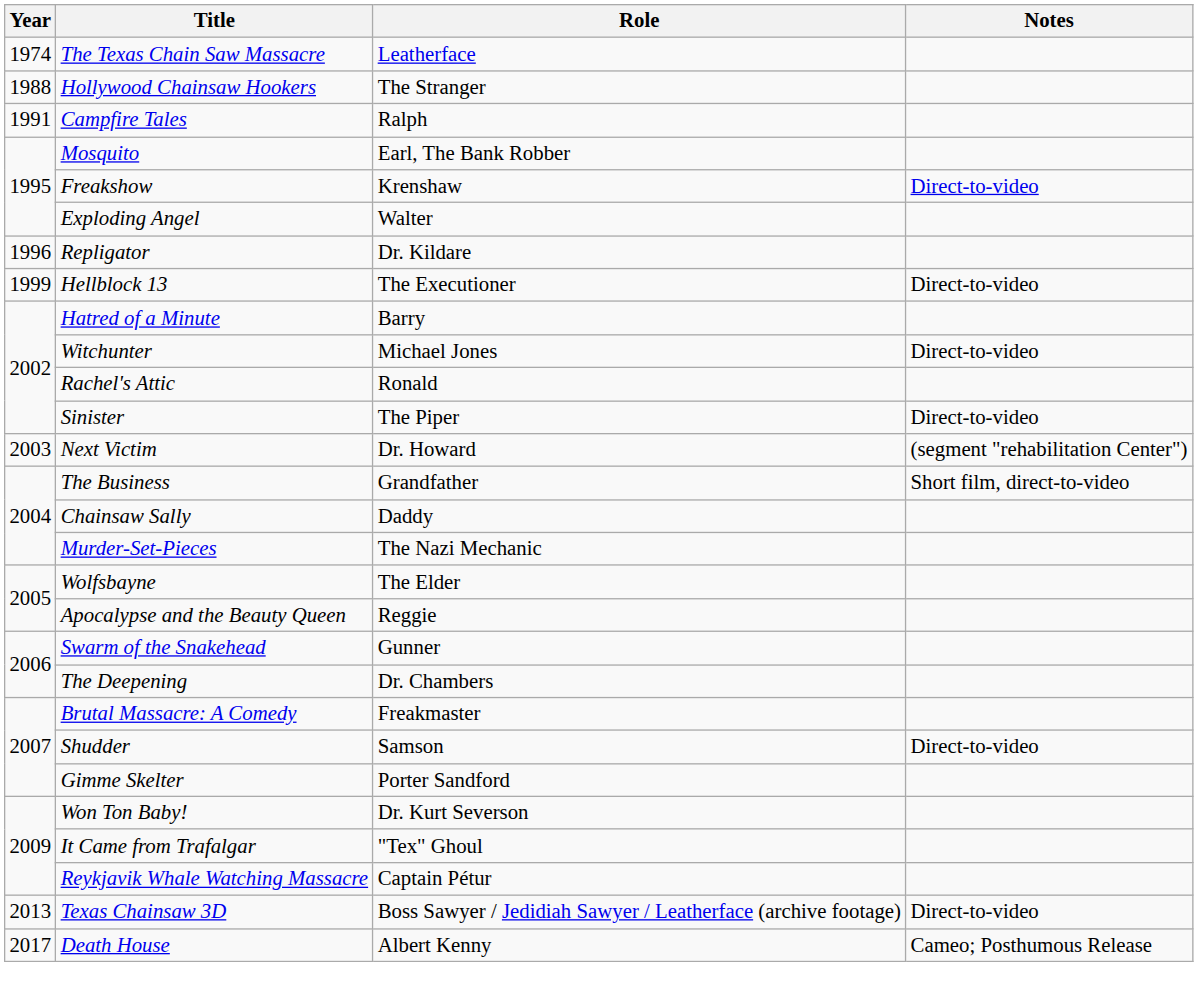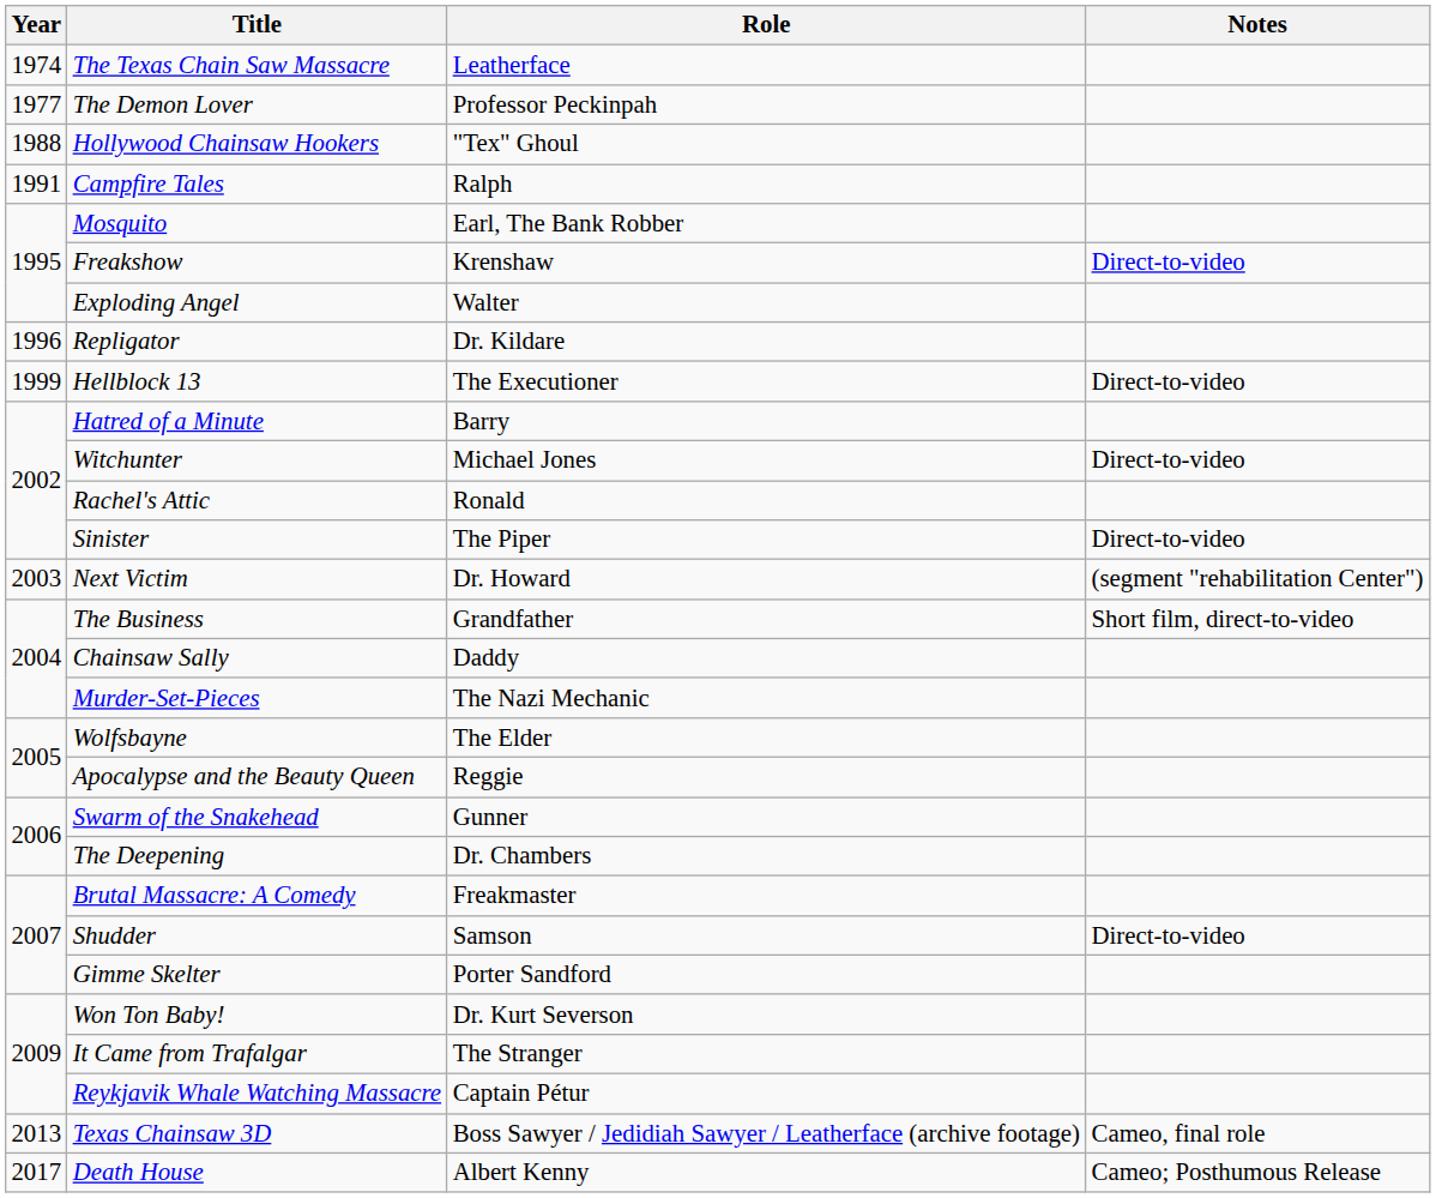 <table class="wikitable sortable">
 <tr>
 <th>Year</th>
 <th>Title</th>
 <th>Role</th>
 <th class="unsortable">Notes</th>
 </tr>
 <tr>
 <td>1974</td>
 <td><em><a href='#'>The Texas Chain Saw Massacre</a></em></td>
 <td><a href='#'>Leatherface</a></td>
 <td></td>
 </tr>
 <tr>
+<td>1977</td>
+<td><em>The Demon Lover</em></td>
+<td>Professor Peckinpah</td>
+<td></td>
+</tr>
+<tr>
 <td>1988</td>
 <td><em><a href='#'>Hollywood Chainsaw Hookers</a></em></td>
-<td>The Stranger</td>
+<td>"Tex" Ghoul</td>
 <td></td>
 </tr>
 <tr>
 <td>1991</td>
 <td><em><a href='#'>Campfire Tales</a></em></td>
 <td>Ralph</td>
 <td></td>
 </tr>
 <tr>
 <td rowspan=3>1995</td>
 <td><em><a href='#'>Mosquito</a></em></td>
 <td>Earl, The Bank Robber</td>
 <td></td>
 </tr>
 <tr>
 <td><em>Freakshow</em></td>
 <td>Krenshaw</td>
 <td><a href='#'>Direct-to-video</a></td>
 </tr>
 <tr>
 <td><em>Exploding Angel</em></td>
 <td>Walter</td>
 <td></td>
 </tr>
 <tr>
 <td>1996</td>
 <td><em>Repligator</em></td>
 <td>Dr. Kildare</td>
 <td></td>
 </tr>
 <tr>
 <td>1999</td>
 <td><em>Hellblock 13</em></td>
 <td>The Executioner</td>
 <td>Direct-to-video</td>
 </tr>
 <tr>
 <td rowspan=4>2002</td>
 <td><em><a href='#'>Hatred of a Minute</a></em></td>
 <td>Barry</td>
 <td></td>
 </tr>
 <tr>
 <td><em>Witchunter</em></td>
 <td>Michael Jones</td>
 <td>Direct-to-video</td>
 </tr>
 <tr>
 <td><em>Rachel's Attic</em></td>
 <td>Ronald</td>
 <td></td>
 </tr>
 <tr>
 <td><em>Sinister</em></td>
 <td>The Piper</td>
 <td>Direct-to-video</td>
 </tr>
 <tr>
 <td>2003</td>
 <td><em>Next Victim</em></td>
 <td>Dr. Howard</td>
 <td>(segment "rehabilitation Center")</td>
 </tr>
 <tr>
 <td rowspan=3>2004</td>
 <td><em>The Business</em></td>
 <td>Grandfather</td>
 <td>Short film, direct-to-video</td>
 </tr>
 <tr>
 <td><em>Chainsaw Sally</em></td>
 <td>Daddy</td>
 <td></td>
 </tr>
 <tr>
 <td><em><a href='#'>Murder-Set-Pieces</a></em></td>
 <td>The Nazi Mechanic</td>
 <td></td>
 </tr>
 <tr>
 <td rowspan=2>2005</td>
 <td><em>Wolfsbayne</em></td>
 <td>The Elder</td>
 <td></td>
 </tr>
 <tr>
 <td><em>Apocalypse and the Beauty Queen</em></td>
 <td>Reggie</td>
 <td></td>
 </tr>
 <tr>
 <td rowspan=2>2006</td>
 <td><em><a href='#'>Swarm of the Snakehead</a></em></td>
 <td>Gunner</td>
 <td></td>
 </tr>
 <tr>
 <td><em>The Deepening</em></td>
 <td>Dr. Chambers</td>
 <td></td>
 </tr>
 <tr>
 <td rowspan=3>2007</td>
 <td><em><a href='#'>Brutal Massacre: A Comedy</a></em></td>
 <td>Freakmaster</td>
 <td></td>
 </tr>
 <tr>
 <td><em>Shudder</em></td>
 <td>Samson</td>
 <td>Direct-to-video</td>
 </tr>
 <tr>
 <td><em> Gimme Skelter</em></td>
 <td>Porter Sandford</td>
 <td></td>
 </tr>
 <tr>
 <td rowspan=3>2009</td>
 <td><em>Won Ton Baby!</em></td>
 <td>Dr. Kurt Severson</td>
 <td></td>
 </tr>
 <tr>
 <td><em>It Came from Trafalgar</em></td>
-<td>"Tex" Ghoul</td>
+<td>The Stranger</td>
 <td></td>
 </tr>
 <tr>
 <td><em><a href='#'>Reykjavik Whale Watching Massacre</a></em></td>
 <td>Captain Pétur</td>
 <td></td>
 </tr>
 <tr>
 <td>2013</td>
 <td><em><a href='#'>Texas Chainsaw 3D</a></em></td>
 <td>Boss Sawyer / <a href='#'>Jedidiah Sawyer / Leatherface</a> (archive footage)</td>
-<td>Direct-to-video</td>
+<td>Cameo, final role</td>
 </tr>
 <tr>
 <td>2017</td>
 <td><em><a href='#'>Death House</a></em></td>
 <td>Albert Kenny</td>
 <td>Cameo; Posthumous Release</td>
 </tr>
 </table>
